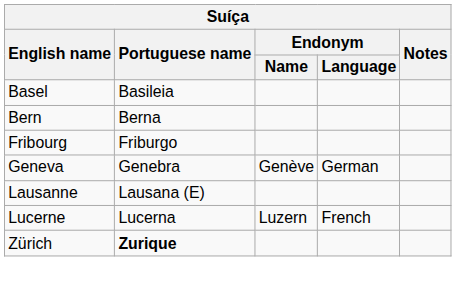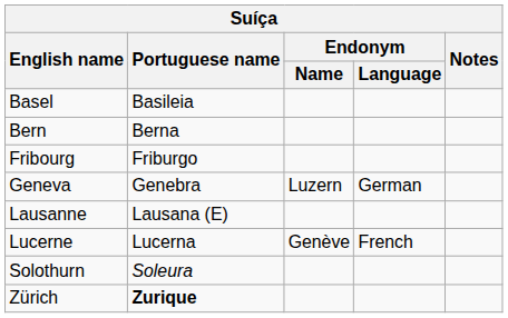 <table class="wikitable sortable">
 <tr>
 <th colspan="5"> Suíça</th>
 </tr>
 <tr>
 <th rowspan="2">English name</th>
 <th rowspan="2">Portuguese name</th>
 <th colspan="2">Endonym</th>
 <th rowspan="2">Notes</th>
 </tr>
 <tr>
 <th>Name</th>
 <th>Language</th>
 </tr>
 <tr>
 <td>Basel</td>
 <td>Basileia</td>
 <td></td>
 <td></td>
 <td></td>
 </tr>
 <tr>
 <td>Bern</td>
 <td>Berna</td>
 <td></td>
 <td></td>
 <td></td>
 </tr>
 <tr>
 <td>Fribourg</td>
 <td>Friburgo</td>
 <td></td>
 <td></td>
 <td></td>
 </tr>
 <tr>
 <td>Geneva</td>
 <td>Genebra</td>
-<td>Genève</td>
+<td>Luzern</td>
 <td>German</td>
 <td></td>
 </tr>
 <tr>
 <td>Lausanne</td>
 <td>Lausana (E)</td>
 <td></td>
 <td></td>
 <td></td>
 </tr>
 <tr>
 <td>Lucerne</td>
 <td>Lucerna</td>
-<td>Luzern</td>
+<td>Genève</td>
 <td>French</td>
+<td></td>
+</tr>
+<tr>
+<td>Solothurn</td>
+<td><em>Soleura</em></td>
+<td></td>
+<td></td>
 <td></td>
 </tr>
 <tr>
 <td>Zürich</td>
 <td><strong>Zurique</strong></td>
 <td></td>
 <td></td>
 <td></td>
 </tr>
 </table>
